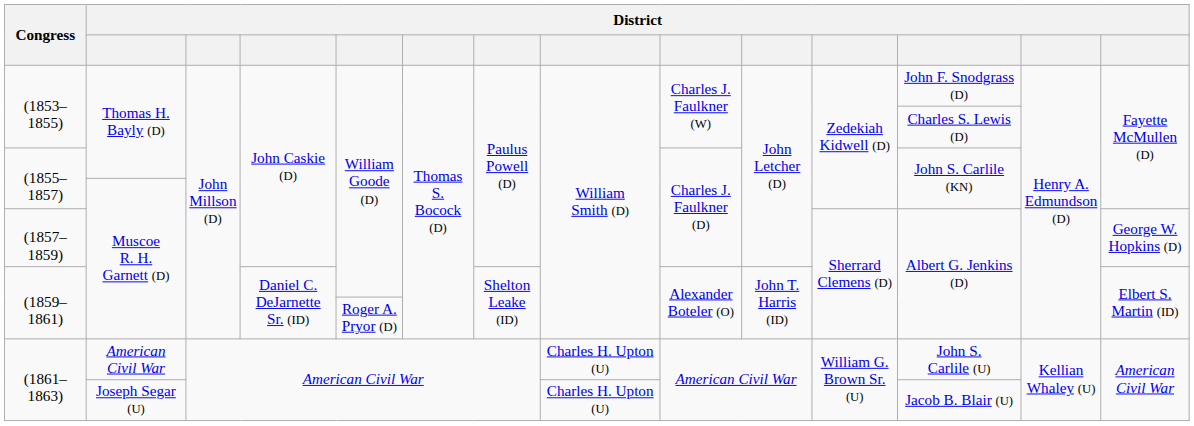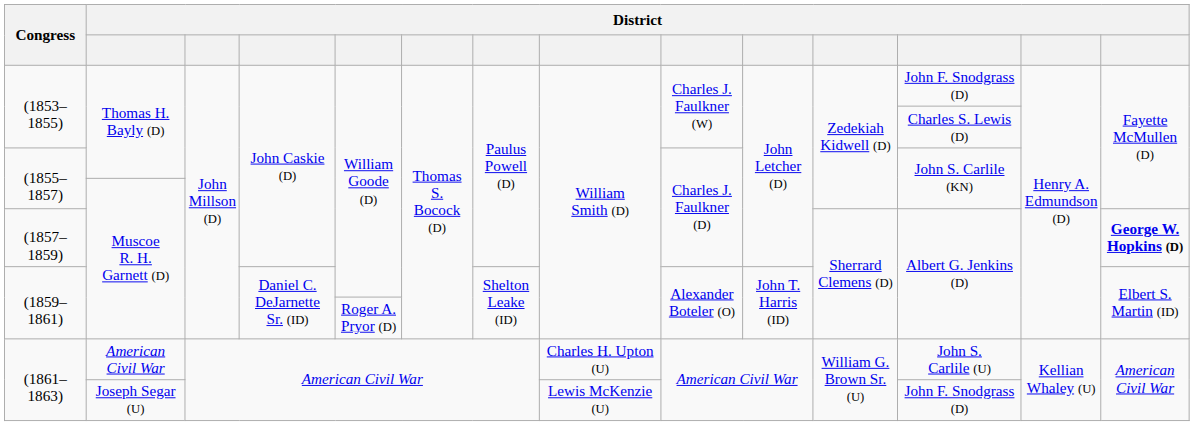 <table class=wikitable style="text-align:center">
 <tr style="height:2em">
 <th rowspan=2>Congress</th>
 <th colspan=14>District</th>
 </tr>
 <tr style="height:2em">
 <th></th>
 <th></th>
 <th></th>
 <th></th>
 <th></th>
 <th></th>
 <th></th>
 <th></th>
 <th></th>
 <th></th>
 <th></th>
 <th></th>
 <th></th>
 </tr>
 <tr style="height:2em">
 <td rowspan=2><strong></strong><br>(1853–1855)</td>
 <td rowspan=3 ><a href='#'>Thomas H.<br>Bayly</a> <small>(D)</small></td>
 <td rowspan=7 ><a href='#'>John<br>Millson</a><br><small>(D)</small></td>
 <td rowspan=5 ><a href='#'>John Caskie</a> <small>(D)</small></td>
 <td rowspan=6 ><a href='#'>William<br>Goode</a> <small>(D)</small></td>
 <td rowspan=7 ><a href='#'>Thomas S.<br>Bocock</a> <small>(D)</small></td>
 <td rowspan=5 ><a href='#'>Paulus<br>Powell</a> <small>(D)</small></td>
 <td rowspan=7 ><a href='#'>William<br>Smith</a> <small>(D)</small></td>
 <td rowspan=2 ><a href='#'>Charles J.<br>Faulkner</a> <small>(W)</small></td>
 <td rowspan=5 ><a href='#'>John<br>Letcher</a> <small>(D)</small></td>
 <td rowspan=4 ><a href='#'>Zedekiah<br>Kidwell</a> <small>(D)</small></td>
 <td><a href='#'>John F. Snodgrass</a> <small>(D)</small></td>
 <td rowspan=7 ><a href='#'>Henry A.<br>Edmundson</a><br><small>(D)</small></td>
 <td rowspan=4 ><a href='#'>Fayette<br>McMullen</a> <small>(D)</small></td>
 </tr>
 <tr style="height:2em">
 <td><a href='#'>Charles S. Lewis</a> <small>(D)</small></td>
 </tr>
 <tr style="height:2em">
 <td rowspan=2><strong></strong><br>(1855–1857)</td>
 <td rowspan=3 ><a href='#'>Charles J.<br>Faulkner</a> <small>(D)</small></td>
 <td rowspan=2 ><a href='#'>John S. Carlile</a> <small>(KN)</small></td>
 </tr>
 <tr style="height:2em">
 <td rowspan=4 ><a href='#'>Muscoe<br>R. H.<br>Garnett</a> <small>(D)</small></td>
 </tr>
 <tr style="height:2em">
 <td><strong></strong><br>(1857–1859)</td>
 <td rowspan=3 ><a href='#'>Sherrard<br>Clemens</a> <small>(D)</small></td>
 <td rowspan=3 ><a href='#'>Albert G. Jenkins</a> <small>(D)</small></td>
-<td><a href='#'>George W.<br>Hopkins</a> <small>(D)</small></td>
+<td><strong><a href='#'>George W.<br>Hopkins</a> <small>(D)</small></strong></td>
 </tr>
 <tr style="height:2em">
 <td rowspan=2><strong></strong><br>(1859–1861)</td>
 <td rowspan=2 ><a href='#'>Daniel C.<br>DeJarnette<br>Sr.</a> <small>(ID)</small></td>
 <td rowspan=2 ><a href='#'>Shelton<br>Leake</a> <small>(ID)</small></td>
 <td rowspan=2 ><a href='#'>Alexander<br>Boteler</a> <small>(O)</small></td>
 <td rowspan=2 ><a href='#'>John T.<br>Harris</a> <small>(ID)</small></td>
 <td rowspan=2 ><a href='#'>Elbert S.<br>Martin</a> <small>(ID)</small></td>
 </tr>
 <tr style="height:2em">
 <td><a href='#'>Roger A.<br>Pryor</a> <small>(D)</small></td>
 </tr>
 <tr style="height:2em">
 <td rowspan=2><strong></strong><br>(1861–1863)</td>
 <td><em><a href='#'>American<br>Civil War</a></em></td>
 <td rowspan=2 colspan=5><em><a href='#'>American Civil War</a></em></td>
 <td><a href='#'>Charles H. Upton</a> <small>(U)</small></td>
 <td rowspan=2 colspan=2><em><a href='#'>American Civil War</a></em></td>
 <td rowspan=2 ><a href='#'>William G.<br>Brown Sr.</a> <small>(U)</small></td>
 <td><a href='#'>John S.<br>Carlile</a> <small>(U)</small></td>
 <td rowspan=2 ><a href='#'>Kellian<br>Whaley</a> <small>(U)</small></td>
 <td rowspan=2><em><a href='#'>American<br>Civil War</a></em></td>
 </tr>
 <tr style="height:2em">
 <td><a href='#'>Joseph Segar</a> <small>(U)</small></td>
-<td><a href='#'>Charles H. Upton</a> <small>(U)</small></td>
-<td><a href='#'>Jacob B. Blair</a> <small>(U)</small></td>
+<td><a href='#'>Lewis McKenzie</a> <small>(U)</small></td>
+<td><a href='#'>John F. Snodgrass</a> <small>(D)</small></td>
 </tr>
 </table>
